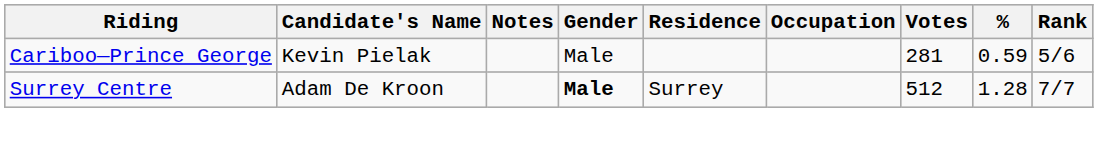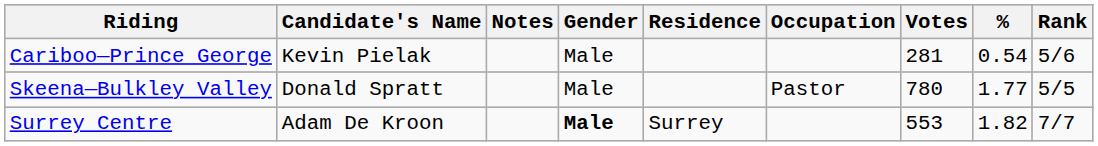 <table class="wikitable sortable">
 <tr>
 <th>Riding<br></th>
 <th>Candidate's Name</th>
 <th>Notes</th>
 <th>Gender</th>
 <th>Residence</th>
 <th>Occupation</th>
 <th>Votes</th>
 <th>%</th>
 <th>Rank</th>
 </tr>
 <tr>
 <td><a href='#'>Cariboo—Prince George</a></td>
 <td>Kevin Pielak</td>
 <td></td>
 <td>Male</td>
 <td></td>
 <td></td>
 <td>281</td>
-<td>0.59</td>
+<td>0.54</td>
 <td>5/6</td>
+</tr>
+<tr>
+<td><a href='#'>Skeena—Bulkley Valley</a></td>
+<td>Donald Spratt</td>
+<td></td>
+<td>Male</td>
+<td></td>
+<td>Pastor</td>
+<td>780</td>
+<td>1.77</td>
+<td>5/5</td>
 </tr>
 <tr>
 <td><a href='#'>Surrey Centre</a></td>
 <td>Adam De Kroon</td>
 <td></td>
 <td><strong>Male</strong></td>
 <td>Surrey</td>
 <td></td>
-<td>512</td>
-<td>1.28</td>
+<td>553</td>
+<td>1.82</td>
 <td>7/7</td>
 </tr>
 </table>
